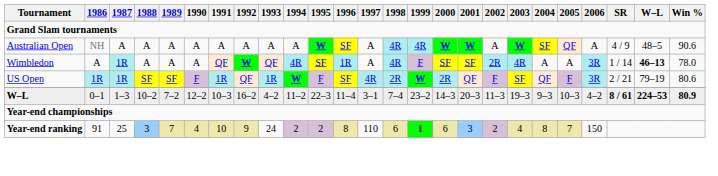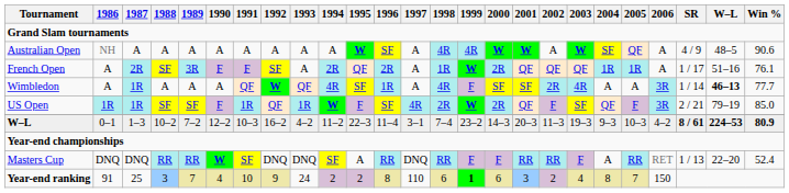 <table class="wikitable nowrap" style=text-align:center;font-size:90%>
 <tr>
 <th>Tournament</th>
 <th><a href='#'>1986</a></th>
 <th><a href='#'>1987</a></th>
 <th><a href='#'>1988</a></th>
 <th><a href='#'>1989</a></th>
 <th>1990</th>
 <th>1991</th>
 <th>1992</th>
 <th>1993</th>
 <th>1994</th>
 <th>1995</th>
 <th>1996</th>
 <th>1997</th>
 <th>1998</th>
 <th>1999</th>
 <th>2000</th>
 <th>2001</th>
 <th>2002</th>
 <th>2003</th>
 <th>2004</th>
 <th>2005</th>
 <th>2006</th>
 <th>SR</th>
 <th>W–L</th>
 <th>Win %</th>
 </tr>
 <tr>
 <td colspan="25" style="text-align:left;"><strong>Grand Slam tournaments</strong></td>
 </tr>
 <tr>
 <td align=left><a href='#'>Australian Open</a></td>
 <td style=color:#767676>NH</td>
 <td>A</td>
 <td>A</td>
 <td>A</td>
 <td>A</td>
 <td>A</td>
 <td>A</td>
 <td>A</td>
 <td>A</td>
 <td style="background:lime;"><a href='#'><strong>W</strong></a></td>
 <td style="background:yellow;"><a href='#'>SF</a></td>
 <td>A</td>
 <td style="background:#afeeee;"><a href='#'>4R</a></td>
 <td style="background:#afeeee;"><a href='#'>4R</a></td>
 <td style="background:lime;"><a href='#'><strong>W</strong></a></td>
 <td style="background:lime;"><a href='#'><strong>W</strong></a></td>
 <td>A</td>
 <td style="background:lime;"><a href='#'><strong>W</strong></a></td>
 <td style="background:yellow;"><a href='#'>SF</a></td>
 <td style="background:#ffebcd;"><a href='#'>QF</a></td>
 <td>A</td>
 <td>4 / 9</td>
 <td>48–5</td>
 <td>90.6</td>
 </tr>
 <tr>
+<td align=left><a href='#'>French Open</a></td>
+<td>A</td>
+<td style="background:#afeeee;"><a href='#'>2R</a></td>
+<td style="background:yellow;"><a href='#'>SF</a></td>
+<td style="background:#afeeee;"><a href='#'>3R</a></td>
+<td style="background:thistle;"><a href='#'>F</a></td>
+<td style="background:thistle;"><a href='#'>F</a></td>
+<td style="background:yellow;"><a href='#'>SF</a></td>
+<td>A</td>
+<td style="background:#afeeee;"><a href='#'>2R</a></td>
+<td style="background:#ffebcd;"><a href='#'>QF</a></td>
+<td style="background:#afeeee;"><a href='#'>2R</a></td>
+<td>A</td>
+<td style="background:#afeeee;"><a href='#'>1R</a></td>
+<td style="background:lime;"><a href='#'><strong>W</strong></a></td>
+<td style="background:#afeeee;"><a href='#'>2R</a></td>
+<td style="background:#ffebcd;"><a href='#'>QF</a></td>
+<td style="background:#ffebcd;"><a href='#'>QF</a></td>
+<td style="background:#ffebcd;"><a href='#'>QF</a></td>
+<td style="background:#afeeee;"><a href='#'>1R</a></td>
+<td style="background:#afeeee;"><a href='#'>1R</a></td>
+<td>A</td>
+<td>1 / 17</td>
+<td>51–16</td>
+<td>76.1</td>
+</tr>
+<tr>
 <td align=left><a href='#'>Wimbledon</a></td>
 <td>A</td>
 <td style="background:#afeeee;"><a href='#'>1R</a></td>
 <td>A</td>
 <td>A</td>
 <td>A</td>
 <td style="background:#ffebcd;"><a href='#'>QF</a></td>
 <td style="background:lime;"><a href='#'><strong>W</strong></a></td>
 <td style="background:#ffebcd;"><a href='#'>QF</a></td>
 <td style="background:#afeeee;"><a href='#'>4R</a></td>
 <td style="background:yellow;"><a href='#'>SF</a></td>
 <td style="background:#afeeee;"><a href='#'>1R</a></td>
 <td>A</td>
 <td style="background:#afeeee;"><a href='#'>4R</a></td>
 <td style="background:thistle;"><a href='#'>F</a></td>
 <td style="background:yellow;"><a href='#'>SF</a></td>
 <td style="background:yellow;"><a href='#'>SF</a></td>
 <td style="background:#afeeee;"><a href='#'>2R</a></td>
 <td style="background:#afeeee;"><a href='#'>4R</a></td>
 <td>A</td>
 <td>A</td>
 <td style="background:#afeeee;"><a href='#'>3R</a></td>
 <td>1 / 14</td>
 <td><strong>46–13</strong></td>
-<td>78.0</td>
+<td>77.7</td>
 </tr>
 <tr>
 <td align=left><a href='#'>US Open</a></td>
 <td style="background:#afeeee;"><a href='#'>1R</a></td>
 <td style="background:#afeeee;"><a href='#'>1R</a></td>
 <td style="background:yellow;"><a href='#'>SF</a></td>
 <td style="background:yellow;"><a href='#'>SF</a></td>
 <td style="background:thistle;"><a href='#'>F</a></td>
 <td style="background:#afeeee;"><a href='#'>1R</a></td>
 <td style="background:#ffebcd;"><a href='#'>QF</a></td>
 <td style="background:#afeeee;"><a href='#'>1R</a></td>
 <td style="background:lime;"><a href='#'><strong>W</strong></a></td>
 <td style="background:thistle;"><a href='#'>F</a></td>
 <td style="background:yellow;"><a href='#'>SF</a></td>
 <td style="background:#afeeee;"><a href='#'>4R</a></td>
 <td style="background:#afeeee;"><a href='#'>2R</a></td>
 <td style="background:lime;"><a href='#'><strong>W</strong></a></td>
 <td style="background:#afeeee;"><a href='#'>2R</a></td>
 <td style="background:#ffebcd;"><a href='#'>QF</a></td>
 <td style="background:thistle;"><a href='#'>F</a></td>
 <td style="background:yellow;"><a href='#'>SF</a></td>
 <td style="background:#ffebcd;"><a href='#'>QF</a></td>
 <td style="background:thistle;"><a href='#'>F</a></td>
 <td style="background:#afeeee;"><a href='#'>3R</a></td>
 <td>2 / 21</td>
 <td>79–19</td>
-<td>80.6</td>
+<td>85.0</td>
 </tr>
 <tr>
 </tr>
 <tr style="background:#efefef;">
 <td style=text-align:left><strong>W–L</strong></td>
 <td>0–1</td>
 <td>1–3</td>
 <td>10–2</td>
 <td>7–2</td>
 <td>12–2</td>
 <td>10–3</td>
 <td>16–2</td>
 <td>4–2</td>
 <td>11–2</td>
 <td>22–3</td>
 <td>11–4</td>
 <td>3–1</td>
 <td>7–4</td>
 <td>23–2</td>
 <td>14–3</td>
 <td>20–3</td>
 <td>11–3</td>
 <td>19–3</td>
 <td>9–3</td>
 <td>10–3</td>
 <td>4–2</td>
 <td><strong>8 / 61</strong></td>
 <td><strong>224–53</strong></td>
 <td><strong>80.9</strong></td>
 </tr>
 <tr>
 <td colspan="25" style="text-align:left;"><strong>Year-end championships</strong></td>
 </tr>
 <tr>
+<td align=left><a href='#'>Masters Cup</a></td>
+<td>DNQ</td>
+<td>DNQ</td>
+<td style="background:#afeeee;"><a href='#'>RR</a></td>
+<td style="background:#afeeee;"><a href='#'>RR</a></td>
+<td style="background:lime;"><a href='#'><strong>W</strong></a></td>
+<td style="background:yellow;"><a href='#'>SF</a></td>
+<td>DNQ</td>
+<td>DNQ</td>
+<td style="background:yellow;"><a href='#'>SF</a></td>
+<td>A</td>
+<td style="background:#afeeee;"><a href='#'>RR</a></td>
+<td>DNQ</td>
+<td style="background:#afeeee;"><a href='#'>RR</a></td>
+<td style="background:thistle;"><a href='#'>F</a></td>
+<td style="background:thistle;"><a href='#'>F</a></td>
+<td style="background:#afeeee;"><a href='#'>RR</a></td>
+<td style="background:#afeeee;"><a href='#'>RR</a></td>
+<td style="background:thistle;"><a href='#'>F</a></td>
+<td>A</td>
+<td style="background:#afeeee;"><a href='#'>RR</a></td>
+<td style=color:#767676>RET</td>
+<td>1 / 13</td>
+<td>22–20</td>
+<td>52.4</td>
+</tr>
+<tr>
 <td align=left><strong>Year-end ranking</strong></td>
 <td>91</td>
 <td>25</td>
 <td style="background:#9cf;">3</td>
 <td style="background:#eee8aa;">7</td>
 <td style="background:#eee8aa;">4</td>
 <td style="background:#eee8aa;">10</td>
 <td style="background:#eee8aa;">9</td>
 <td>24</td>
 <td style="background:thistle;">2</td>
 <td style="background:thistle;">2</td>
 <td style="background:#eee8aa;">8</td>
 <td>110</td>
 <td style="background:#eee8aa;">6</td>
 <td style="background:lime;"><strong>1</strong></td>
 <td style="background:#eee8aa;">6</td>
 <td style="background:#9cf;">3</td>
 <td style="background:thistle;">2</td>
 <td style="background:#eee8aa;">4</td>
 <td style="background:#eee8aa;">8</td>
 <td style="background:#eee8aa;">7</td>
 <td>150</td>
 <td colspan=3></td>
 </tr>
 </table>
